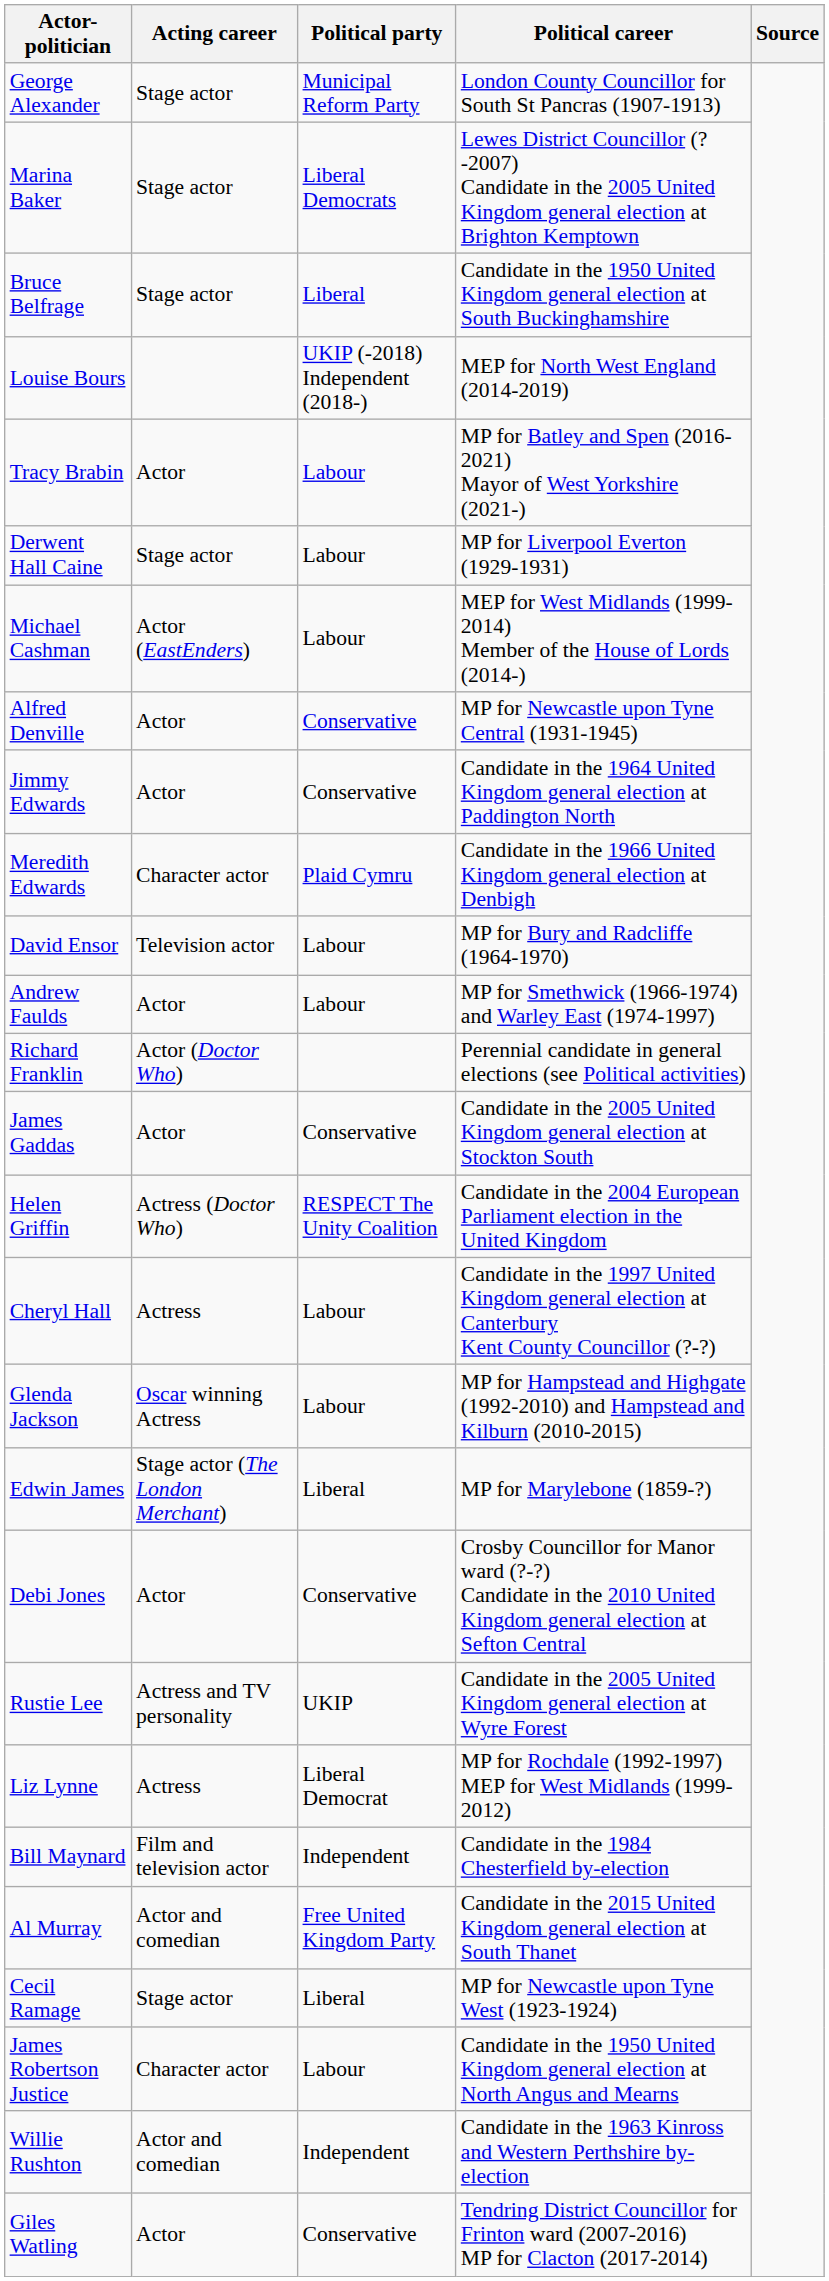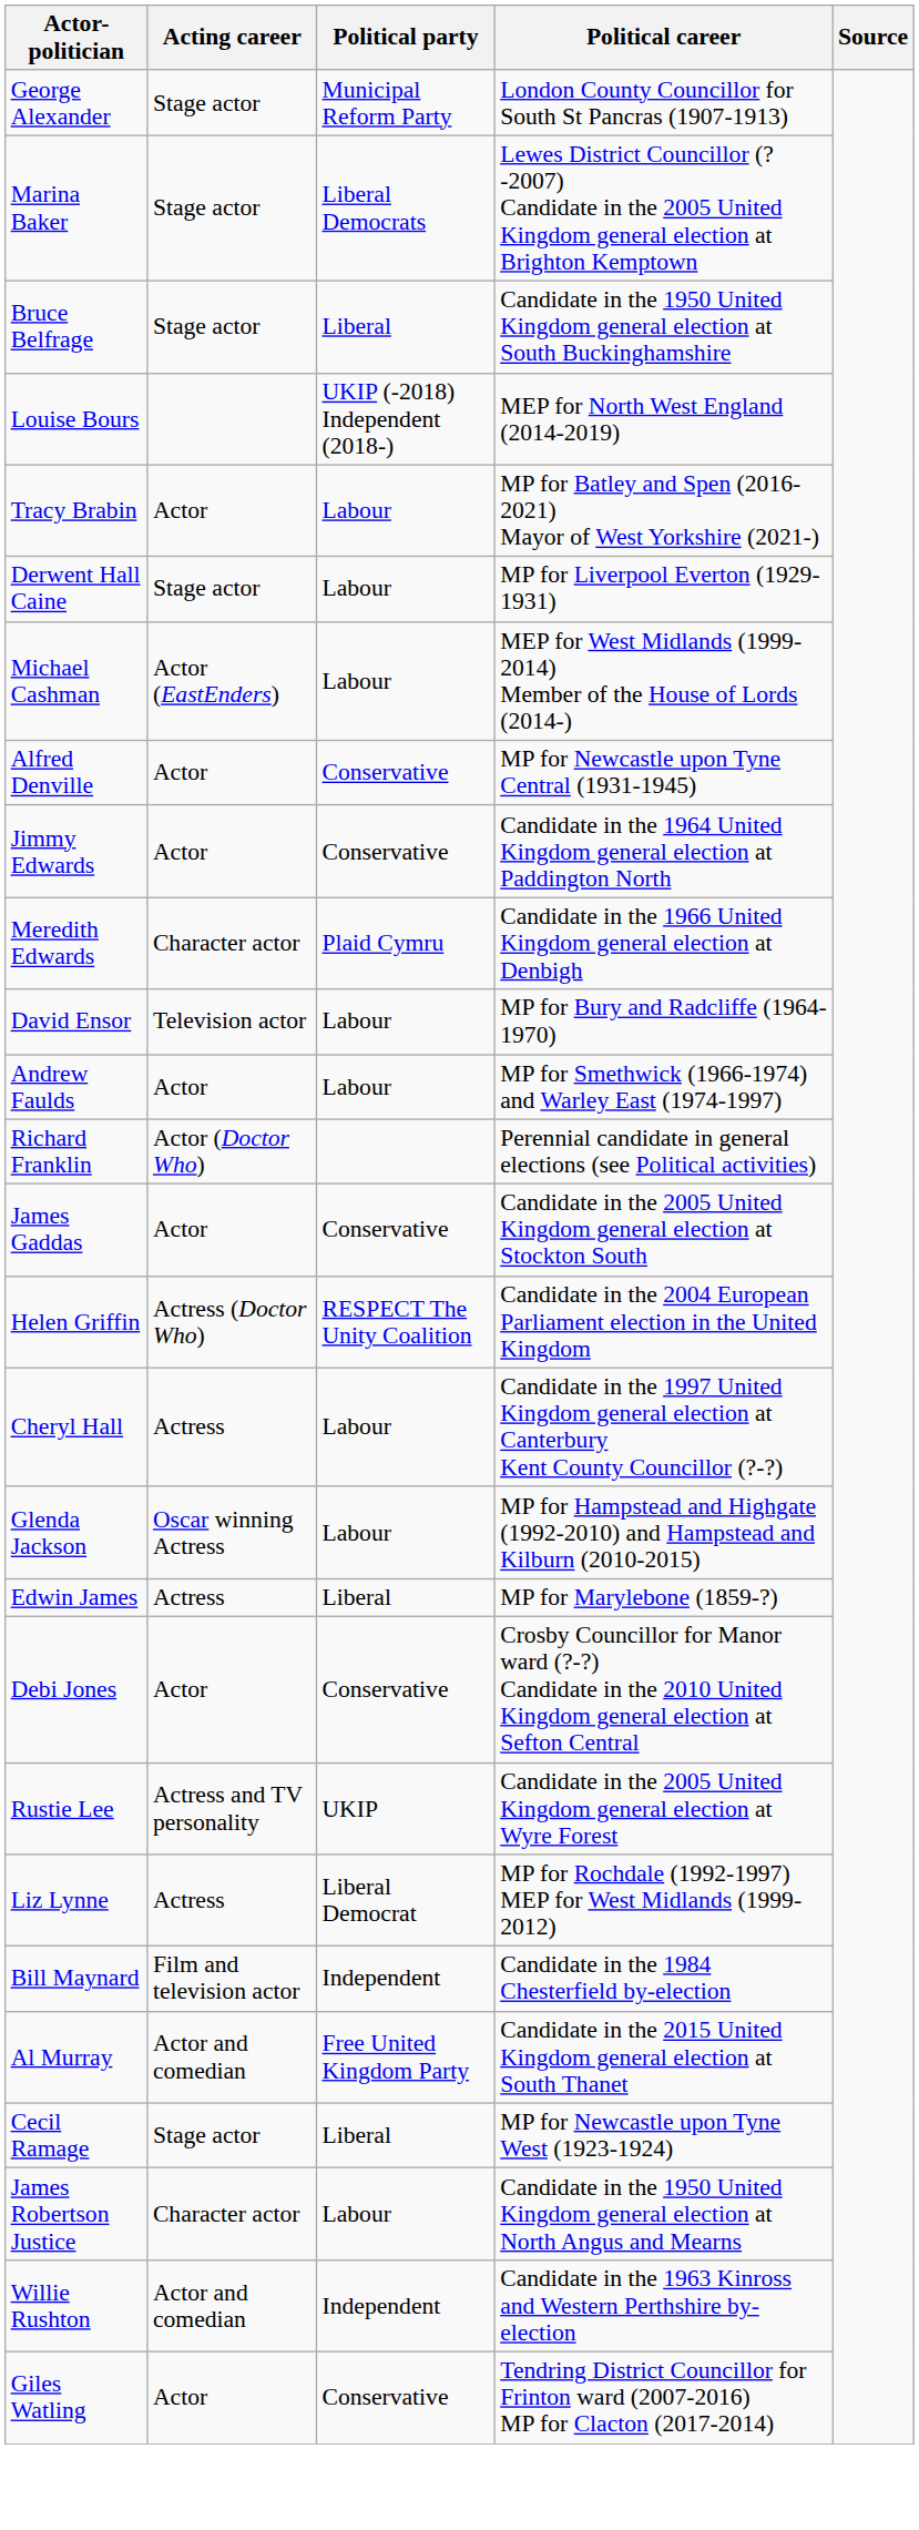 <table class="wikitable sortable">
 <tr>
 <th>Actor-politician</th>
 <th>Acting career</th>
 <th>Political party</th>
 <th>Political career</th>
 <th>Source</th>
 </tr>
 <tr>
 <td data-sort-value="Alexander, George"><a href='#'>George Alexander</a></td>
 <td>Stage actor</td>
 <td><a href='#'>Municipal Reform Party</a></td>
 <td><a href='#'>London County Councillor</a> for South St Pancras (1907-1913)</td>
 </tr>
 <tr>
 <td data-sort-value="Baker, Marina"><a href='#'>Marina Baker</a></td>
 <td>Stage actor</td>
 <td><a href='#'>Liberal Democrats</a></td>
 <td><a href='#'>Lewes District Councillor</a> (?-2007)<br>Candidate in the <a href='#'>2005 United Kingdom general election</a> at <a href='#'>Brighton Kemptown</a></td>
 </tr>
 <tr>
 <td data-sort-value="Belfrage, Bruce"><a href='#'>Bruce Belfrage</a></td>
 <td>Stage actor</td>
 <td><a href='#'>Liberal</a></td>
 <td>Candidate in the <a href='#'>1950 United Kingdom general election</a> at <a href='#'>South Buckinghamshire</a></td>
 </tr>
 <tr>
 <td data-sort-value="Bours, Louise"><a href='#'>Louise Bours</a></td>
 <td></td>
 <td><a href='#'>UKIP</a> (-2018)<br>Independent (2018-)</td>
 <td>MEP for <a href='#'>North West England</a> (2014-2019)</td>
 </tr>
 <tr>
 <td data-sort-value="Brabin, Tracy"><a href='#'>Tracy Brabin</a></td>
 <td>Actor</td>
 <td><a href='#'>Labour</a></td>
 <td>MP for <a href='#'>Batley and Spen</a> (2016-2021)<br>Mayor of <a href='#'>West Yorkshire</a> (2021-)</td>
 </tr>
 <tr>
 <td data-sort-value="Caine, Derwent Hall"><a href='#'>Derwent Hall Caine</a></td>
 <td>Stage actor</td>
 <td>Labour</td>
 <td>MP for <a href='#'>Liverpool Everton</a> (1929-1931)</td>
 </tr>
 <tr>
 <td data-sort-value="Cashman, Michael"><a href='#'>Michael Cashman</a></td>
 <td>Actor (<em><a href='#'>EastEnders</a></em>)</td>
 <td>Labour</td>
 <td>MEP for <a href='#'>West Midlands</a> (1999-2014)<br>Member of the <a href='#'>House of Lords</a> (2014-)</td>
 </tr>
 <tr>
 <td data-sort-value="Denville, Alfred"><a href='#'>Alfred Denville</a></td>
 <td>Actor</td>
 <td><a href='#'>Conservative</a></td>
 <td>MP for <a href='#'>Newcastle upon Tyne Central</a> (1931-1945)</td>
 </tr>
 <tr>
 <td data-sort-value="Edwards, Jimmy"><a href='#'>Jimmy Edwards</a></td>
 <td>Actor</td>
 <td>Conservative</td>
 <td>Candidate in the <a href='#'>1964 United Kingdom general election</a> at <a href='#'>Paddington North</a></td>
 </tr>
 <tr>
 <td data-sort-value="Edwards, Meredith"><a href='#'>Meredith Edwards</a></td>
 <td>Character actor</td>
 <td><a href='#'>Plaid Cymru</a></td>
 <td>Candidate in the <a href='#'>1966 United Kingdom general election</a> at <a href='#'>Denbigh</a></td>
 </tr>
 <tr>
 <td data-sort-value="Ensor, David"><a href='#'>David Ensor</a></td>
 <td>Television actor</td>
 <td>Labour</td>
 <td>MP for <a href='#'>Bury and Radcliffe</a> (1964-1970)</td>
 </tr>
 <tr>
 <td data-sort-value="Faulds, Andrew"><a href='#'>Andrew Faulds</a></td>
 <td>Actor</td>
 <td>Labour</td>
 <td>MP for <a href='#'>Smethwick</a> (1966-1974) and <a href='#'>Warley East</a> (1974-1997)</td>
 </tr>
 <tr>
 <td data-sort-value="Franklin, Richard"><a href='#'>Richard Franklin</a></td>
 <td>Actor (<em><a href='#'>Doctor Who</a></em>)</td>
 <td></td>
 <td>Perennial candidate in general elections (see <a href='#'>Political activities</a>)</td>
 </tr>
 <tr>
 <td data-sort-value="Gaddas, James"><a href='#'>James Gaddas</a></td>
 <td>Actor</td>
 <td>Conservative</td>
 <td>Candidate in the <a href='#'>2005 United Kingdom general election</a> at <a href='#'>Stockton South</a></td>
 </tr>
 <tr>
 <td data-sort-value="Griffin, Helen"><a href='#'>Helen Griffin</a></td>
 <td>Actress (<em>Doctor Who</em>)</td>
 <td><a href='#'>RESPECT The Unity Coalition</a></td>
 <td>Candidate in the <a href='#'>2004 European Parliament election in the United Kingdom</a></td>
 </tr>
 <tr>
 <td data-sort-value="Hall, Cheryl"><a href='#'>Cheryl Hall</a></td>
 <td>Actress</td>
 <td>Labour</td>
 <td>Candidate in the <a href='#'>1997 United Kingdom general election</a> at <a href='#'>Canterbury</a><br><a href='#'>Kent County Councillor</a> (?-?)</td>
 </tr>
 <tr>
 <td data-sort-value="Jackson, Glenda"><a href='#'>Glenda Jackson</a></td>
 <td><a href='#'>Oscar</a> winning Actress</td>
 <td>Labour</td>
 <td>MP for <a href='#'>Hampstead and Highgate</a> (1992-2010) and <a href='#'>Hampstead and Kilburn</a> (2010-2015)</td>
 </tr>
 <tr>
 <td data-sort-value="James, Edwin"><a href='#'>Edwin James</a></td>
-<td>Stage actor (<em><a href='#'>The London Merchant</a></em>)</td>
+<td>Actress</td>
 <td>Liberal</td>
 <td>MP for <a href='#'>Marylebone</a> (1859-?)</td>
 </tr>
 <tr>
 <td data-sort-value="Jones, Debi"><a href='#'>Debi Jones</a></td>
 <td>Actor</td>
 <td>Conservative</td>
 <td>Crosby Councillor for Manor ward (?-?)<br>Candidate in the <a href='#'>2010 United Kingdom general election</a> at <a href='#'>Sefton Central</a></td>
 </tr>
 <tr>
 <td data-sort-value="Lee, Rustie"><a href='#'>Rustie Lee</a></td>
 <td>Actress and TV personality</td>
 <td>UKIP</td>
 <td>Candidate in the <a href='#'>2005 United Kingdom general election</a> at <a href='#'>Wyre Forest</a></td>
 </tr>
 <tr>
 <td data-sort-value="Lynne, Liz"><a href='#'>Liz Lynne</a></td>
 <td>Actress</td>
 <td>Liberal Democrat</td>
 <td>MP for <a href='#'>Rochdale</a> (1992-1997)<br>MEP for <a href='#'>West Midlands</a> (1999-2012)</td>
 </tr>
 <tr>
 <td data-sort-value="Maynard, Bill"><a href='#'>Bill Maynard</a></td>
 <td>Film and television actor</td>
 <td>Independent</td>
 <td>Candidate in the <a href='#'>1984 Chesterfield by-election</a></td>
 </tr>
 <tr>
 <td data-sort-value="Murray, Al"><a href='#'>Al Murray</a></td>
 <td>Actor and comedian</td>
 <td><a href='#'>Free United Kingdom Party</a></td>
 <td>Candidate in the <a href='#'>2015 United Kingdom general election</a> at <a href='#'>South Thanet</a></td>
 </tr>
 <tr>
 <td data-sort-value="Ramage, Cecil"><a href='#'>Cecil Ramage</a></td>
 <td>Stage actor</td>
 <td>Liberal</td>
 <td>MP for <a href='#'>Newcastle upon Tyne West</a> (1923-1924)</td>
 </tr>
 <tr>
 <td data-sort-value="Robertson, James"><a href='#'>James Robertson Justice</a></td>
 <td>Character actor</td>
 <td>Labour</td>
 <td>Candidate in the <a href='#'>1950 United Kingdom general election</a> at <a href='#'>North Angus and Mearns</a></td>
 </tr>
 <tr>
 <td data-sort-value="Rushton, Willie"><a href='#'>Willie Rushton</a></td>
 <td>Actor and comedian</td>
 <td>Independent</td>
 <td>Candidate in the <a href='#'>1963 Kinross and Western Perthshire by-election</a></td>
 </tr>
 <tr>
 <td data-sort-value="Watling, Giles"><a href='#'>Giles Watling</a></td>
 <td>Actor</td>
 <td>Conservative</td>
 <td><a href='#'>Tendring District Councillor</a> for <a href='#'>Frinton</a> ward (2007-2016)<br>MP for <a href='#'>Clacton</a> (2017-2014)</td>
 </tr>
 </table>
